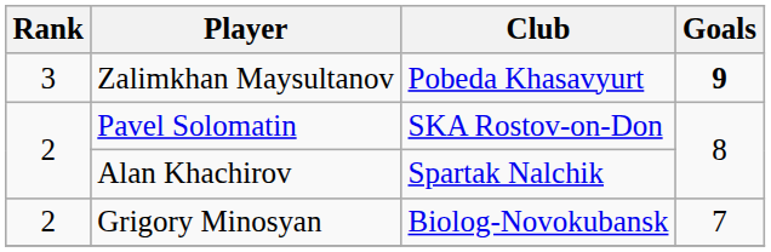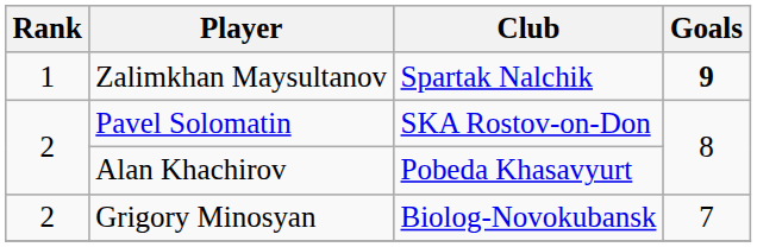 <table class="wikitable" style="text-align: center;">
 <tr>
 <th>Rank</th>
 <th>Player</th>
 <th>Club</th>
 <th>Goals</th>
 </tr>
 <tr>
-<td>3</td>
+<td>1</td>
 <td style="text-align: left;">Zalimkhan Maysultanov</td>
-<td style="text-align: left;"><a href='#'>Pobeda Khasavyurt</a></td>
+<td style="text-align: left;"><a href='#'>Spartak Nalchik</a></td>
 <td><strong>9</strong></td>
 </tr>
 <tr>
 <td rowspan = "2">2</td>
 <td style="text-align: left;"><a href='#'>Pavel Solomatin</a></td>
 <td style="text-align: left;"><a href='#'>SKA Rostov-on-Don</a></td>
 <td rowspan = "2">8</td>
 </tr>
 <tr>
 <td style="text-align: left;">Alan Khachirov</td>
-<td style="text-align: left;"><a href='#'>Spartak Nalchik</a></td>
+<td style="text-align: left;"><a href='#'>Pobeda Khasavyurt</a></td>
 </tr>
 <tr>
 <td>2</td>
 <td style="text-align: left;">Grigory Minosyan</td>
 <td style="text-align: left;"><a href='#'>Biolog-Novokubansk</a></td>
 <td>7</td>
 </tr>
 <tr>
 </tr>
 </table>
